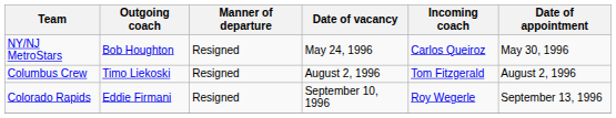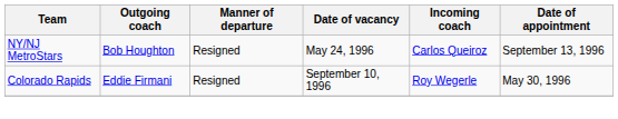 <table class="wikitable sortable">
 <tr>
 <th>Team</th>
 <th>Outgoing coach</th>
 <th>Manner of departure</th>
 <th>Date of vacancy</th>
 <th>Incoming coach</th>
 <th>Date of appointment</th>
 </tr>
 <tr>
 <td><a href='#'>NY/NJ MetroStars</a></td>
 <td> <a href='#'>Bob Houghton</a></td>
 <td>Resigned</td>
 <td>May 24, 1996</td>
 <td> <a href='#'>Carlos Queiroz</a></td>
-<td>May 30, 1996</td>
-</tr>
-<tr>
-<td><a href='#'>Columbus Crew</a></td>
-<td> <a href='#'>Timo Liekoski</a></td>
-<td>Resigned</td>
-<td>August 2, 1996</td>
-<td> <a href='#'>Tom Fitzgerald</a></td>
-<td>August 2, 1996</td>
+<td>September 13, 1996</td>
 </tr>
 <tr>
 <td><a href='#'>Colorado Rapids</a></td>
 <td> <a href='#'>Eddie Firmani</a></td>
 <td>Resigned</td>
 <td>September 10, 1996</td>
 <td> <a href='#'>Roy Wegerle</a></td>
-<td>September 13, 1996</td>
+<td>May 30, 1996</td>
 </tr>
 <tr>
 </tr>
 </table>
